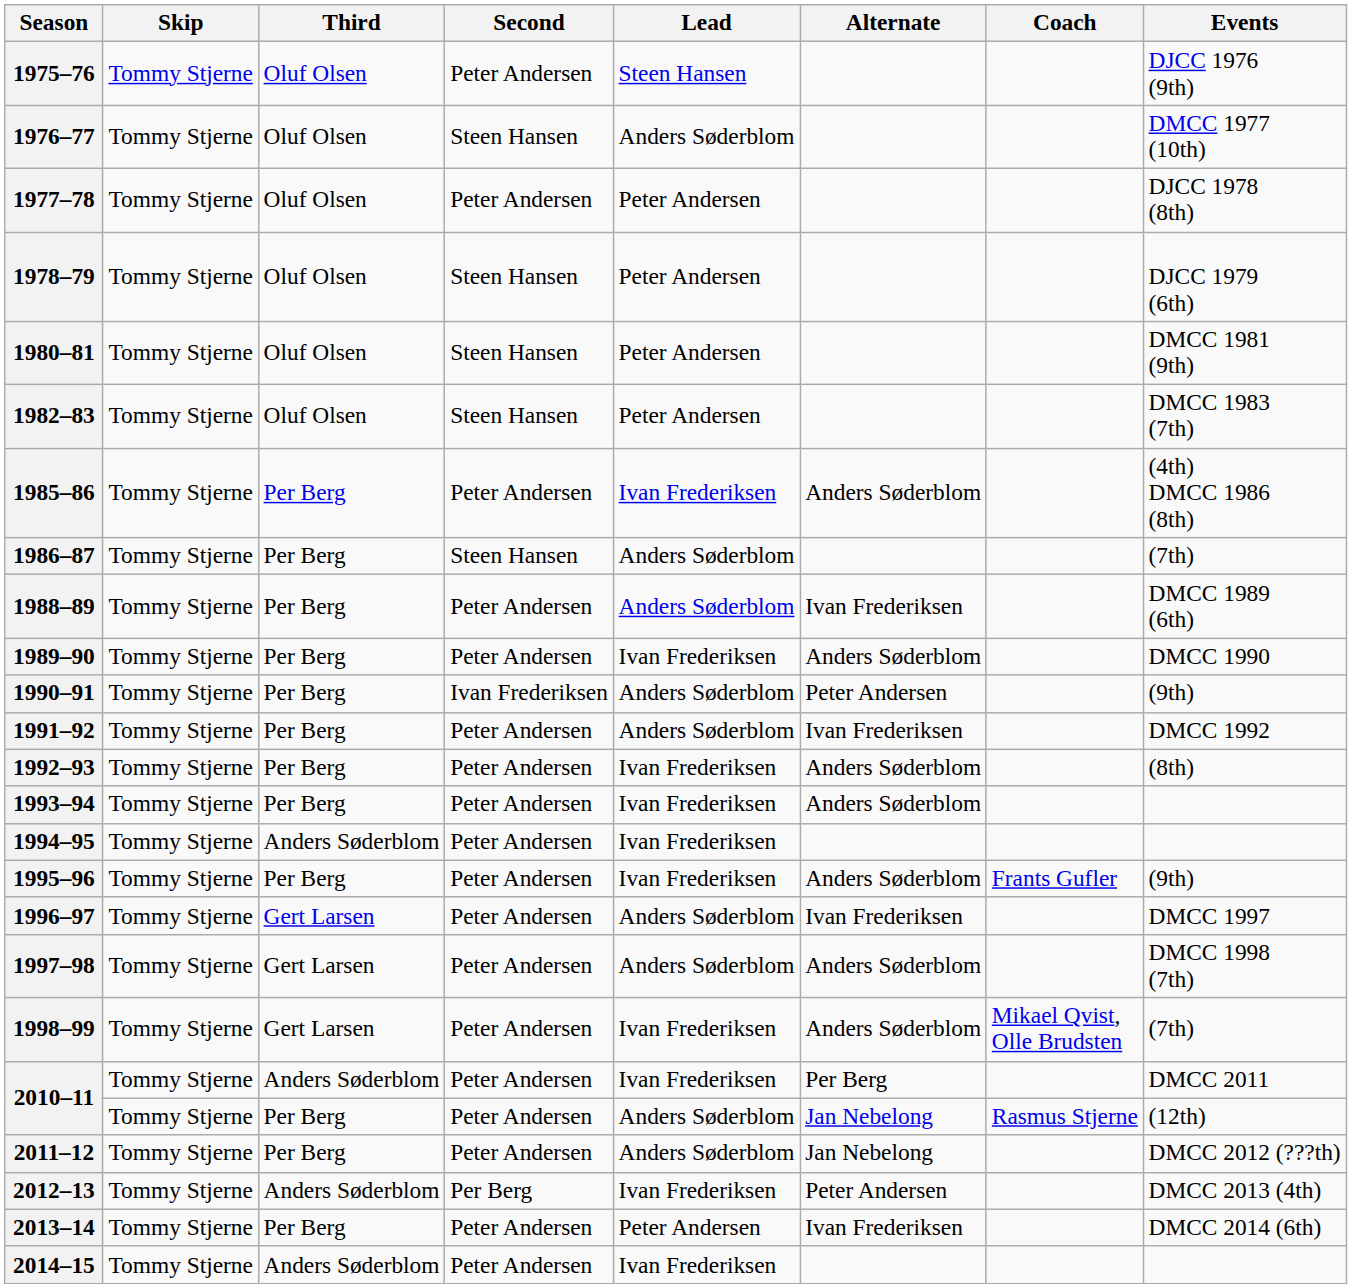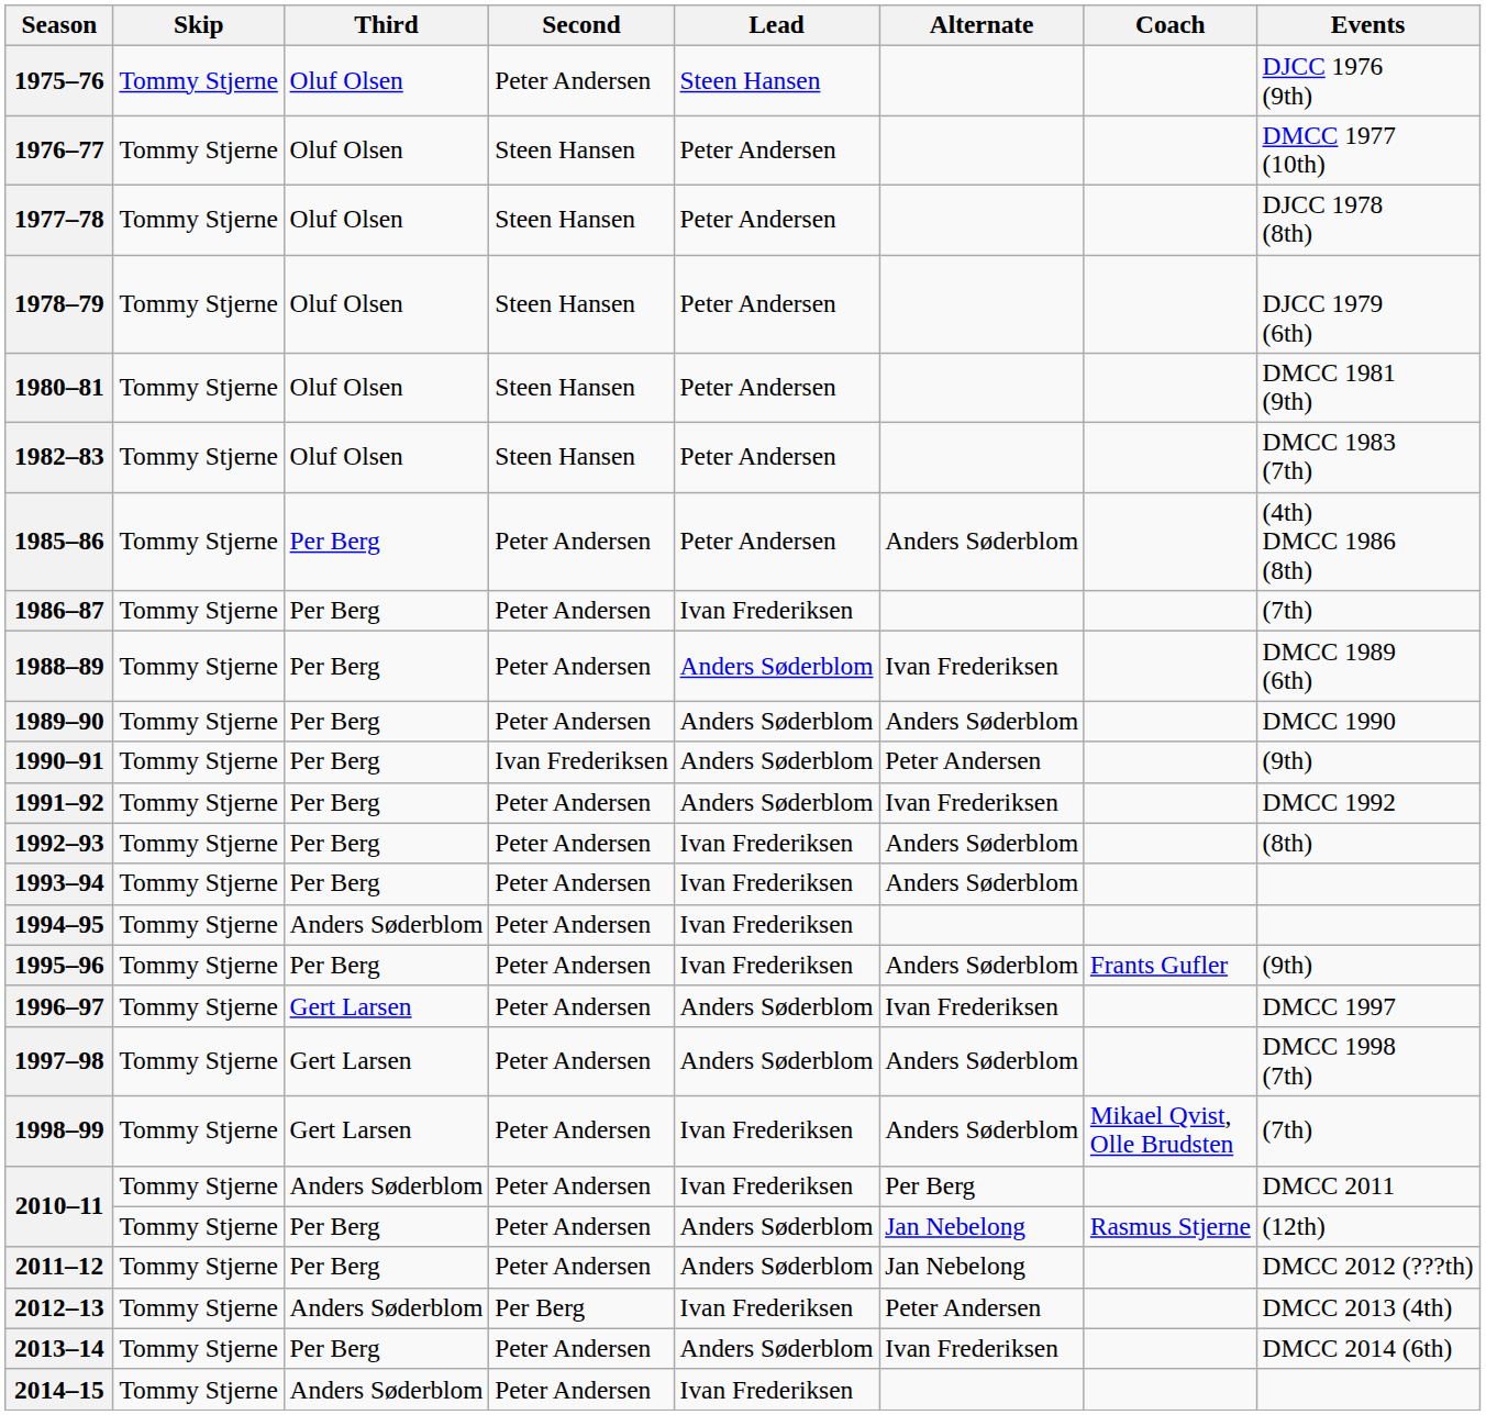 <table class="wikitable">
 <tr>
 <th scope="col" width=60>Season</th>
 <th scope="col">Skip</th>
 <th scope="col">Third</th>
 <th scope="col">Second</th>
 <th scope="col">Lead</th>
 <th scope="col">Alternate</th>
 <th scope="col">Coach</th>
 <th scope="col">Events</th>
 </tr>
 <tr>
 <th scope="row">1975–76</th>
 <td><a href='#'>Tommy Stjerne</a></td>
 <td><a href='#'>Oluf Olsen</a></td>
 <td>Peter Andersen</td>
 <td><a href='#'>Steen Hansen</a></td>
 <td></td>
 <td></td>
 <td><a href='#'>DJCC</a> 1976 <br> (9th)</td>
 </tr>
 <tr>
 <th scope="row">1976–77</th>
 <td>Tommy Stjerne</td>
 <td>Oluf Olsen</td>
 <td>Steen Hansen</td>
-<td>Anders Søderblom</td>
+<td>Peter Andersen</td>
 <td></td>
 <td></td>
 <td><a href='#'>DMCC</a> 1977 <br> (10th)</td>
 </tr>
 <tr>
 <th scope="row">1977–78</th>
 <td>Tommy Stjerne</td>
 <td>Oluf Olsen</td>
-<td>Peter Andersen</td>
+<td>Steen Hansen</td>
 <td>Peter Andersen</td>
 <td></td>
 <td></td>
 <td>DJCC 1978 <br> (8th)</td>
 </tr>
 <tr>
 <th scope="row">1978–79</th>
 <td>Tommy Stjerne</td>
 <td>Oluf Olsen</td>
 <td>Steen Hansen</td>
 <td>Peter Andersen</td>
 <td></td>
 <td></td>
 <td> <br>DJCC 1979 <br> (6th)</td>
 </tr>
 <tr>
 <th scope="row">1980–81</th>
 <td>Tommy Stjerne</td>
 <td>Oluf Olsen</td>
 <td>Steen Hansen</td>
 <td>Peter Andersen</td>
 <td></td>
 <td></td>
 <td>DMCC 1981 <br> (9th)</td>
 </tr>
 <tr>
 <th scope="row">1982–83</th>
 <td>Tommy Stjerne</td>
 <td>Oluf Olsen</td>
 <td>Steen Hansen</td>
 <td>Peter Andersen</td>
 <td></td>
 <td></td>
 <td>DMCC 1983 <br> (7th)</td>
 </tr>
 <tr>
 <th scope="row">1985–86</th>
 <td>Tommy Stjerne</td>
 <td><a href='#'>Per Berg</a></td>
 <td>Peter Andersen</td>
-<td><a href='#'>Ivan Frederiksen</a></td>
+<td>Peter Andersen</td>
 <td>Anders Søderblom</td>
 <td></td>
 <td> (4th)<br>DMCC 1986 <br> (8th)</td>
 </tr>
 <tr>
 <th scope="row">1986–87</th>
 <td>Tommy Stjerne</td>
 <td>Per Berg</td>
-<td>Steen Hansen</td>
-<td>Anders Søderblom</td>
+<td>Peter Andersen</td>
+<td>Ivan Frederiksen</td>
 <td></td>
 <td></td>
 <td> (7th)</td>
 </tr>
 <tr>
 <th scope="row">1988–89</th>
 <td>Tommy Stjerne</td>
 <td>Per Berg</td>
 <td>Peter Andersen</td>
 <td><a href='#'>Anders Søderblom</a></td>
 <td>Ivan Frederiksen</td>
 <td></td>
 <td>DMCC 1989 <br> (6th)</td>
 </tr>
 <tr>
 <th scope="row">1989–90</th>
 <td>Tommy Stjerne</td>
 <td>Per Berg</td>
 <td>Peter Andersen</td>
-<td>Ivan Frederiksen</td>
+<td>Anders Søderblom</td>
 <td>Anders Søderblom</td>
 <td></td>
 <td>DMCC 1990 <br> </td>
 </tr>
 <tr>
 <th scope="row">1990–91</th>
 <td>Tommy Stjerne</td>
 <td>Per Berg</td>
 <td>Ivan Frederiksen</td>
 <td>Anders Søderblom</td>
 <td>Peter Andersen</td>
 <td></td>
 <td> (9th)</td>
 </tr>
 <tr>
 <th scope="row">1991–92</th>
 <td>Tommy Stjerne</td>
 <td>Per Berg</td>
 <td>Peter Andersen</td>
 <td>Anders Søderblom</td>
 <td>Ivan Frederiksen</td>
 <td></td>
 <td>DMCC 1992 </td>
 </tr>
 <tr>
 <th scope="row">1992–93</th>
 <td>Tommy Stjerne</td>
 <td>Per Berg</td>
 <td>Peter Andersen</td>
 <td>Ivan Frederiksen</td>
 <td>Anders Søderblom</td>
 <td></td>
 <td> (8th)</td>
 </tr>
 <tr>
 <th scope="row">1993–94</th>
 <td>Tommy Stjerne</td>
 <td>Per Berg</td>
 <td>Peter Andersen</td>
 <td>Ivan Frederiksen</td>
 <td>Anders Søderblom</td>
 <td></td>
 <td> </td>
 </tr>
 <tr>
 <th scope="row">1994–95</th>
 <td>Tommy Stjerne</td>
 <td>Anders Søderblom</td>
 <td>Peter Andersen</td>
 <td>Ivan Frederiksen</td>
 <td></td>
 <td></td>
 <td></td>
 </tr>
 <tr>
 <th scope="row">1995–96</th>
 <td>Tommy Stjerne</td>
 <td>Per Berg</td>
 <td>Peter Andersen</td>
 <td>Ivan Frederiksen</td>
 <td>Anders Søderblom</td>
 <td><a href='#'>Frants Gufler</a></td>
 <td> (9th)</td>
 </tr>
 <tr>
 <th scope="row">1996–97</th>
 <td>Tommy Stjerne</td>
 <td><a href='#'>Gert Larsen</a></td>
 <td>Peter Andersen</td>
 <td>Anders Søderblom</td>
 <td>Ivan Frederiksen</td>
 <td></td>
 <td>DMCC 1997 </td>
 </tr>
 <tr>
 <th scope="row">1997–98</th>
 <td>Tommy Stjerne</td>
 <td>Gert Larsen</td>
 <td>Peter Andersen</td>
 <td>Anders Søderblom</td>
 <td>Anders Søderblom</td>
 <td></td>
 <td>DMCC 1998 <br> (7th)</td>
 </tr>
 <tr>
 <th scope="row">1998–99</th>
 <td>Tommy Stjerne</td>
 <td>Gert Larsen</td>
 <td>Peter Andersen</td>
 <td>Ivan Frederiksen</td>
 <td>Anders Søderblom</td>
 <td><a href='#'>Mikael Qvist</a>,<br><a href='#'>Olle Brudsten</a></td>
 <td> (7th)</td>
 </tr>
 <tr>
 <th scope="row" rowspan=2>2010–11</th>
 <td>Tommy Stjerne</td>
 <td>Anders Søderblom</td>
 <td>Peter Andersen</td>
 <td>Ivan Frederiksen</td>
 <td>Per Berg</td>
 <td></td>
 <td>DMCC 2011 </td>
 </tr>
 <tr>
 <td>Tommy Stjerne</td>
 <td>Per Berg</td>
 <td>Peter Andersen</td>
 <td>Anders Søderblom</td>
 <td><a href='#'>Jan Nebelong</a></td>
 <td><a href='#'>Rasmus Stjerne</a></td>
 <td> (12th)</td>
 </tr>
 <tr>
 <th scope="row">2011–12</th>
 <td>Tommy Stjerne</td>
 <td>Per Berg</td>
 <td>Peter Andersen</td>
 <td>Anders Søderblom</td>
 <td>Jan Nebelong</td>
 <td></td>
 <td>DMCC 2012 (???th)</td>
 </tr>
 <tr>
 <th scope="row">2012–13</th>
 <td>Tommy Stjerne</td>
 <td>Anders Søderblom</td>
 <td>Per Berg</td>
 <td>Ivan Frederiksen</td>
 <td>Peter Andersen</td>
 <td></td>
 <td>DMCC 2013 (4th)</td>
 </tr>
 <tr>
 <th scope="row">2013–14</th>
 <td>Tommy Stjerne</td>
 <td>Per Berg</td>
 <td>Peter Andersen</td>
-<td>Peter Andersen</td>
+<td>Anders Søderblom</td>
 <td>Ivan Frederiksen</td>
 <td></td>
 <td>DMCC 2014 (6th)</td>
 </tr>
 <tr>
 <th scope="row">2014–15</th>
 <td>Tommy Stjerne</td>
 <td>Anders Søderblom</td>
 <td>Peter Andersen</td>
 <td>Ivan Frederiksen</td>
 <td></td>
 <td></td>
 <td></td>
 </tr>
 </table>
